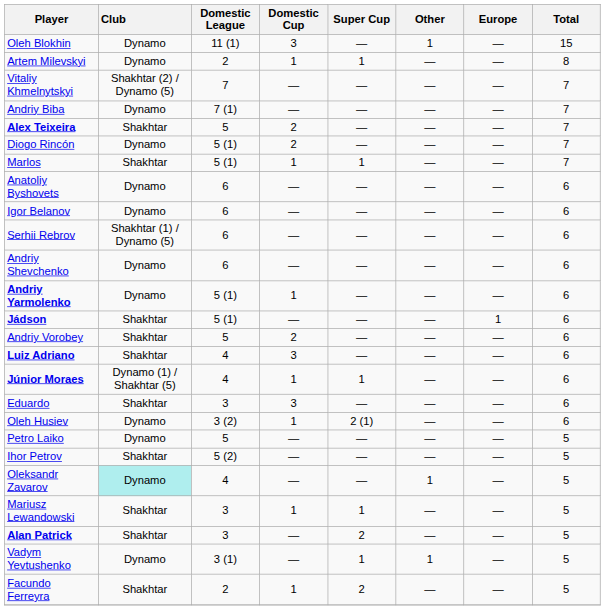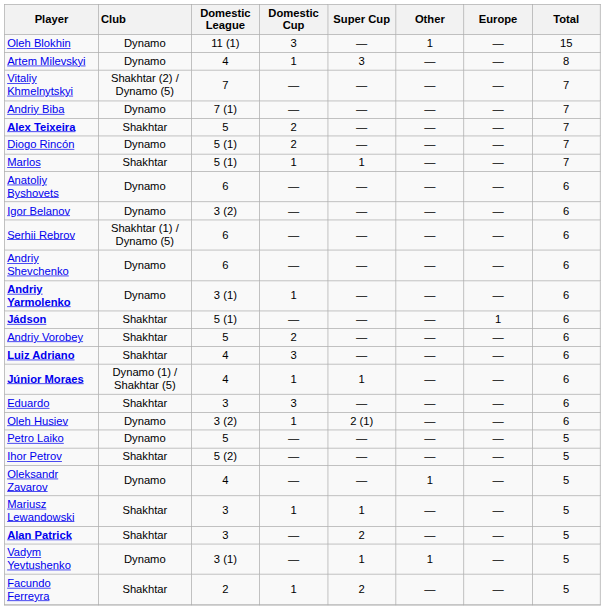 <table class="wikitable sortable" style="text-align:center;margin-left:1em">
 <tr>
 <th>Player</th>
 <th style="text-align:left;" style="width:100px;">Club</th>
 <th width=90>Domestic League</th>
 <th width=90>Domestic Cup</th>
 <th width=90>Super Cup</th>
 <th width=90>Other</th>
 <th width=90>Europe</th>
 <th width=90>Total</th>
 </tr>
 <tr>
 <td style="text-align:left;"><a href='#'>Oleh Blokhin</a></td>
 <td>Dynamo</td>
 <td>11 (1)</td>
 <td>3</td>
 <td>—</td>
 <td>1</td>
 <td>—</td>
 <td>15</td>
 </tr>
 <tr>
 <td style="text-align:left;"><a href='#'>Artem Milevskyi</a></td>
 <td>Dynamo</td>
-<td>2</td>
+<td>4</td>
 <td>1</td>
-<td>1</td>
+<td>3</td>
 <td>—</td>
 <td>—</td>
 <td>8</td>
 </tr>
 <tr>
 <td style="text-align:left;"><a href='#'>Vitaliy Khmelnytskyi</a></td>
 <td>Shakhtar (2) / Dynamo (5)</td>
 <td>7</td>
 <td>—</td>
 <td>—</td>
 <td>—</td>
 <td>—</td>
 <td>7</td>
 </tr>
 <tr>
 <td style="text-align:left;"><a href='#'>Andriy Biba</a></td>
 <td>Dynamo</td>
 <td>7 (1)</td>
 <td>—</td>
 <td>—</td>
 <td>—</td>
 <td>—</td>
 <td>7</td>
 </tr>
 <tr>
 <td style="text-align:left;"><strong><a href='#'>Alex Teixeira</a></strong></td>
 <td>Shakhtar</td>
 <td>5</td>
 <td>2</td>
 <td>—</td>
 <td>—</td>
 <td>—</td>
 <td>7</td>
 </tr>
 <tr>
 <td style="text-align:left;"><a href='#'>Diogo Rincón</a></td>
 <td>Dynamo</td>
 <td>5 (1)</td>
 <td>2</td>
 <td>—</td>
 <td>—</td>
 <td>—</td>
 <td>7</td>
 </tr>
 <tr>
 <td style="text-align:left;"><a href='#'>Marlos</a></td>
 <td>Shakhtar</td>
 <td>5 (1)</td>
 <td>1</td>
 <td>1</td>
 <td>—</td>
 <td>—</td>
 <td>7</td>
 </tr>
 <tr>
 <td style="text-align:left;"><a href='#'>Anatoliy Byshovets</a></td>
 <td>Dynamo</td>
 <td>6</td>
 <td>—</td>
 <td>—</td>
 <td>—</td>
 <td>—</td>
 <td>6</td>
 </tr>
 <tr>
 <td style="text-align:left;"><a href='#'>Igor Belanov</a></td>
 <td>Dynamo</td>
-<td>6</td>
+<td>3 (2)</td>
 <td>—</td>
 <td>—</td>
 <td>—</td>
 <td>—</td>
 <td>6</td>
 </tr>
 <tr>
 <td style="text-align:left;"><a href='#'>Serhii Rebrov</a></td>
 <td>Shakhtar (1) / Dynamo (5)</td>
 <td>6</td>
 <td>—</td>
 <td>—</td>
 <td>—</td>
 <td>—</td>
 <td>6</td>
 </tr>
 <tr>
 <td style="text-align:left;"><a href='#'>Andriy Shevchenko</a></td>
 <td>Dynamo</td>
 <td>6</td>
 <td>—</td>
 <td>—</td>
 <td>—</td>
 <td>—</td>
 <td>6</td>
 </tr>
 <tr>
 <td style="text-align:left;"><strong><a href='#'>Andriy Yarmolenko</a></strong></td>
 <td>Dynamo</td>
-<td>5 (1)</td>
+<td>3 (1)</td>
 <td>1</td>
 <td>—</td>
 <td>—</td>
 <td>—</td>
 <td>6</td>
 </tr>
 <tr>
 <td style="text-align:left;"><strong><a href='#'>Jádson</a></strong></td>
 <td>Shakhtar</td>
 <td>5 (1)</td>
 <td>—</td>
 <td>—</td>
 <td>—</td>
 <td>1</td>
 <td>6</td>
 </tr>
 <tr>
 <td style="text-align:left;"><a href='#'>Andriy Vorobey</a></td>
 <td>Shakhtar</td>
 <td>5</td>
 <td>2</td>
 <td>—</td>
 <td>—</td>
 <td>—</td>
 <td>6</td>
 </tr>
 <tr>
 <td style="text-align:left;"><strong><a href='#'>Luiz Adriano</a></strong></td>
 <td>Shakhtar</td>
 <td>4</td>
 <td>3</td>
 <td>—</td>
 <td>—</td>
 <td>—</td>
 <td>6</td>
 </tr>
 <tr>
 <td style="text-align:left;"><strong><a href='#'>Júnior Moraes</a></strong></td>
 <td>Dynamo (1) / Shakhtar (5)</td>
 <td>4</td>
 <td>1</td>
 <td>1</td>
 <td>—</td>
 <td>—</td>
 <td>6</td>
 </tr>
 <tr>
 <td style="text-align:left;"><a href='#'>Eduardo</a></td>
 <td>Shakhtar</td>
 <td>3</td>
 <td>3</td>
 <td>—</td>
 <td>—</td>
 <td>—</td>
 <td>6</td>
 </tr>
 <tr>
 <td style="text-align:left;"><a href='#'>Oleh Husiev</a></td>
 <td>Dynamo</td>
 <td>3 (2)</td>
 <td>1</td>
 <td>2 (1)</td>
 <td>—</td>
 <td>—</td>
 <td>6</td>
 </tr>
 <tr>
 <td style="text-align:left;"><a href='#'>Petro Laiko</a></td>
 <td>Dynamo</td>
 <td>5</td>
 <td>—</td>
 <td>—</td>
 <td>—</td>
 <td>—</td>
 <td>5</td>
 </tr>
 <tr>
 <td style="text-align:left;"><a href='#'>Ihor Petrov</a></td>
 <td>Shakhtar</td>
 <td>5 (2)</td>
 <td>—</td>
 <td>—</td>
 <td>—</td>
 <td>—</td>
 <td>5</td>
 </tr>
 <tr>
 <td style="text-align:left;"><a href='#'>Oleksandr Zavarov</a></td>
-<td style="background: paleturquoise;">Dynamo</td>
+<td>Dynamo</td>
 <td>4</td>
 <td>—</td>
 <td>—</td>
 <td>1</td>
 <td>—</td>
 <td>5</td>
 </tr>
 <tr>
 <td style="text-align:left;"><a href='#'>Mariusz Lewandowski</a></td>
 <td>Shakhtar</td>
 <td>3</td>
 <td>1</td>
 <td>1</td>
 <td>—</td>
 <td>—</td>
 <td>5</td>
 </tr>
 <tr>
 <td style="text-align:left;"><strong><a href='#'>Alan Patrick</a></strong></td>
 <td>Shakhtar</td>
 <td>3</td>
 <td>—</td>
 <td>2</td>
 <td>—</td>
 <td>—</td>
 <td>5</td>
 </tr>
 <tr>
 <td style="text-align:left;"><a href='#'>Vadym Yevtushenko</a></td>
 <td>Dynamo</td>
 <td>3 (1)</td>
 <td>—</td>
 <td>1</td>
 <td>1</td>
 <td>—</td>
 <td>5</td>
 </tr>
 <tr>
 <td style="text-align:left;"><a href='#'>Facundo Ferreyra</a></td>
 <td>Shakhtar</td>
 <td>2</td>
 <td>1</td>
 <td>2</td>
 <td>—</td>
 <td>—</td>
 <td>5</td>
 </tr>
 <tr>
 </tr>
 </table>
